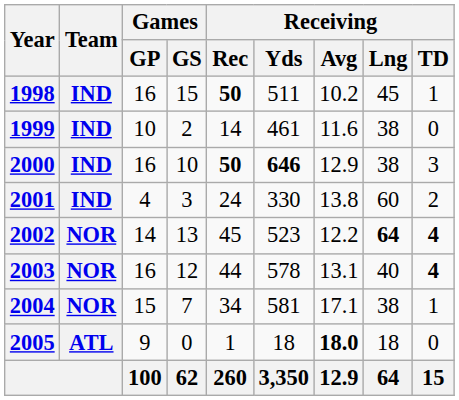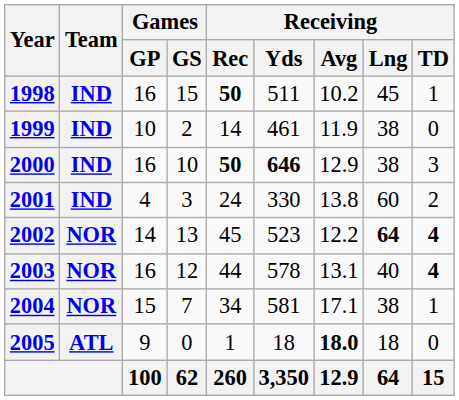 <table class="wikitable" style="text-align:center">
 <tr>
 <th rowspan="2">Year</th>
 <th rowspan="2">Team</th>
 <th colspan="2">Games</th>
 <th colspan="5">Receiving</th>
 </tr>
 <tr>
 <th>GP</th>
 <th>GS</th>
 <th>Rec</th>
 <th>Yds</th>
 <th>Avg</th>
 <th>Lng</th>
 <th>TD</th>
 </tr>
 <tr>
 <th><a href='#'>1998</a></th>
 <th><a href='#'>IND</a></th>
 <td>16</td>
 <td>15</td>
 <td><strong>50</strong></td>
 <td>511</td>
 <td>10.2</td>
 <td>45</td>
 <td>1</td>
 </tr>
 <tr>
 <th><a href='#'>1999</a></th>
 <th><a href='#'>IND</a></th>
 <td>10</td>
 <td>2</td>
 <td>14</td>
 <td>461</td>
-<td>11.6</td>
+<td>11.9</td>
 <td>38</td>
 <td>0</td>
 </tr>
 <tr>
 <th><a href='#'>2000</a></th>
 <th><a href='#'>IND</a></th>
 <td>16</td>
 <td>10</td>
 <td><strong>50</strong></td>
 <td><strong>646</strong></td>
 <td>12.9</td>
 <td>38</td>
 <td>3</td>
 </tr>
 <tr>
 <th><a href='#'>2001</a></th>
 <th><a href='#'>IND</a></th>
 <td>4</td>
 <td>3</td>
 <td>24</td>
 <td>330</td>
 <td>13.8</td>
 <td>60</td>
 <td>2</td>
 </tr>
 <tr>
 <th><a href='#'>2002</a></th>
 <th><a href='#'>NOR</a></th>
 <td>14</td>
 <td>13</td>
 <td>45</td>
 <td>523</td>
 <td>12.2</td>
 <td><strong>64</strong></td>
 <td><strong>4</strong></td>
 </tr>
 <tr>
 <th><a href='#'>2003</a></th>
 <th><a href='#'>NOR</a></th>
 <td>16</td>
 <td>12</td>
 <td>44</td>
 <td>578</td>
 <td>13.1</td>
 <td>40</td>
 <td><strong>4</strong></td>
 </tr>
 <tr>
 <th><a href='#'>2004</a></th>
 <th><a href='#'>NOR</a></th>
 <td>15</td>
 <td>7</td>
 <td>34</td>
 <td>581</td>
 <td>17.1</td>
 <td>38</td>
 <td>1</td>
 </tr>
 <tr>
 <th><a href='#'>2005</a></th>
 <th><a href='#'>ATL</a></th>
 <td>9</td>
 <td>0</td>
 <td>1</td>
 <td>18</td>
 <td><strong>18.0</strong></td>
 <td>18</td>
 <td>0</td>
 </tr>
 <tr>
 <th colspan="2"></th>
 <th>100</th>
 <th>62</th>
 <th>260</th>
 <th>3,350</th>
 <th>12.9</th>
 <th>64</th>
 <th>15</th>
 </tr>
 </table>
